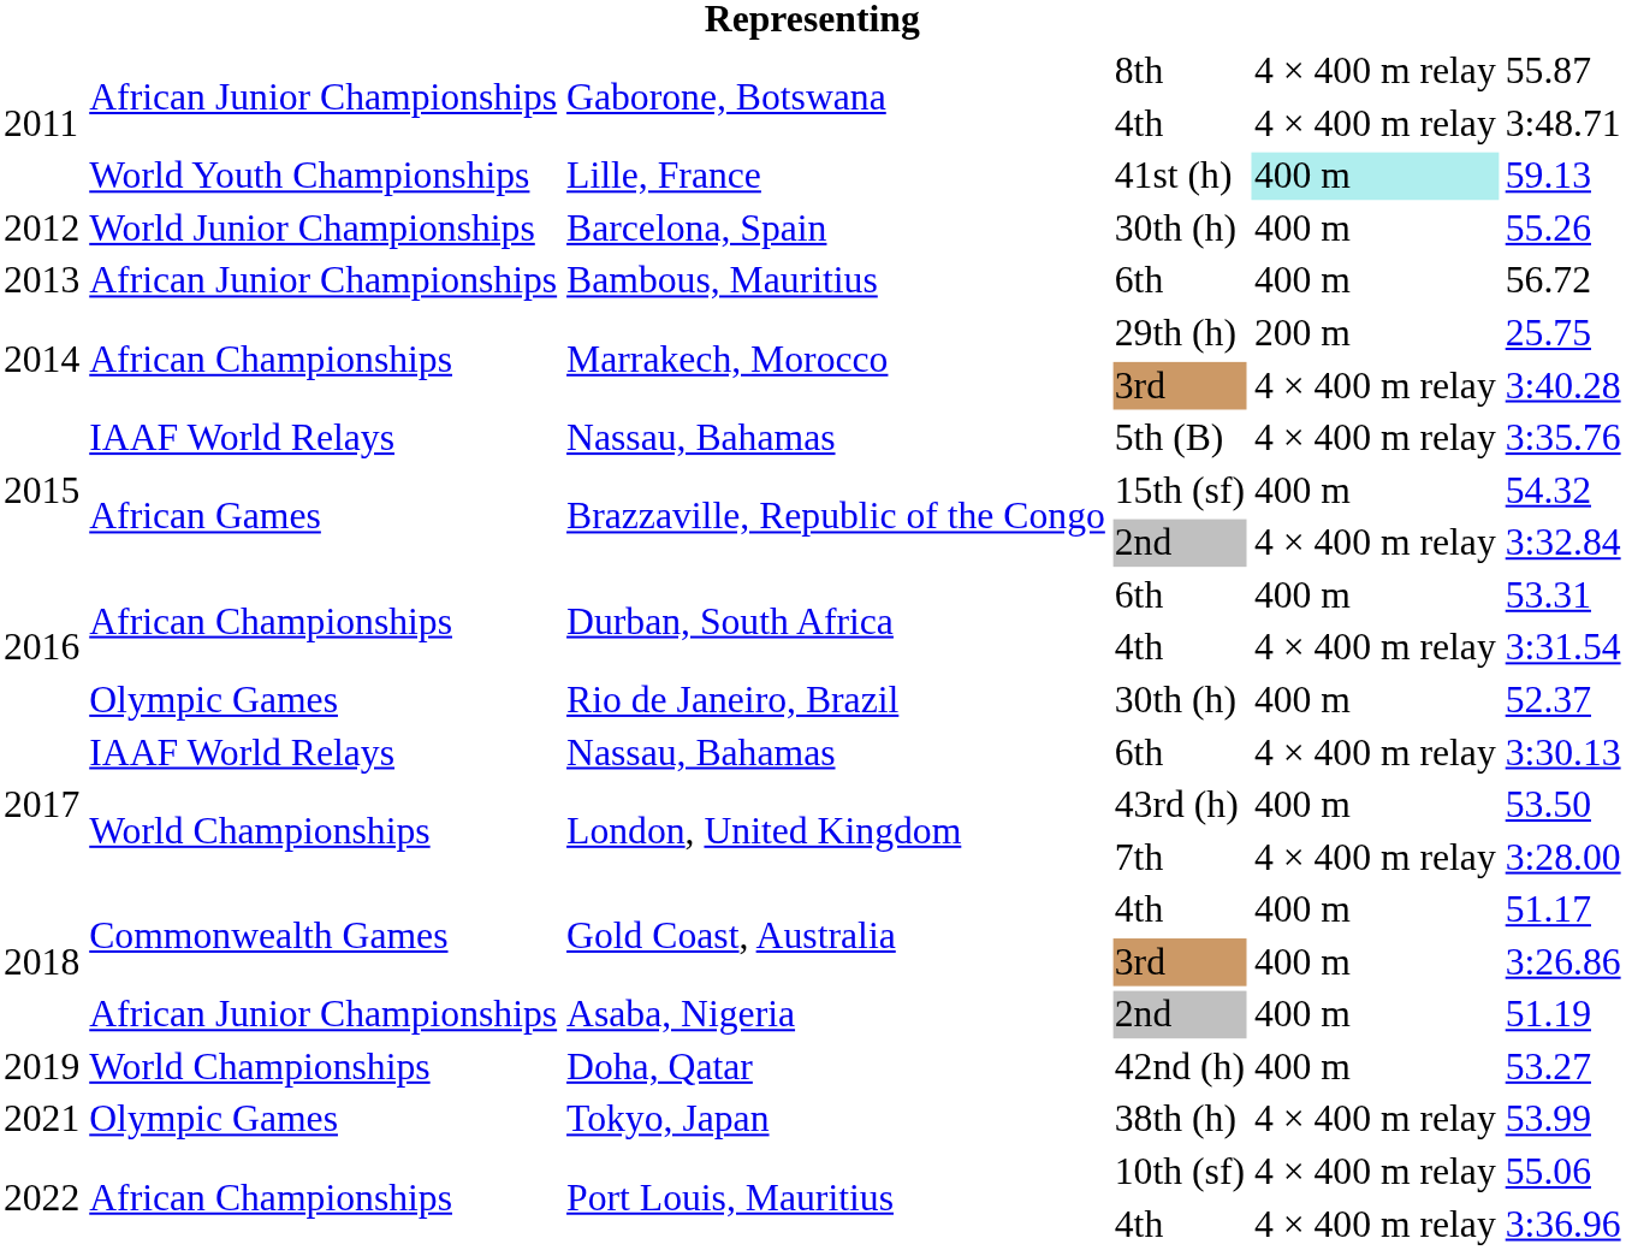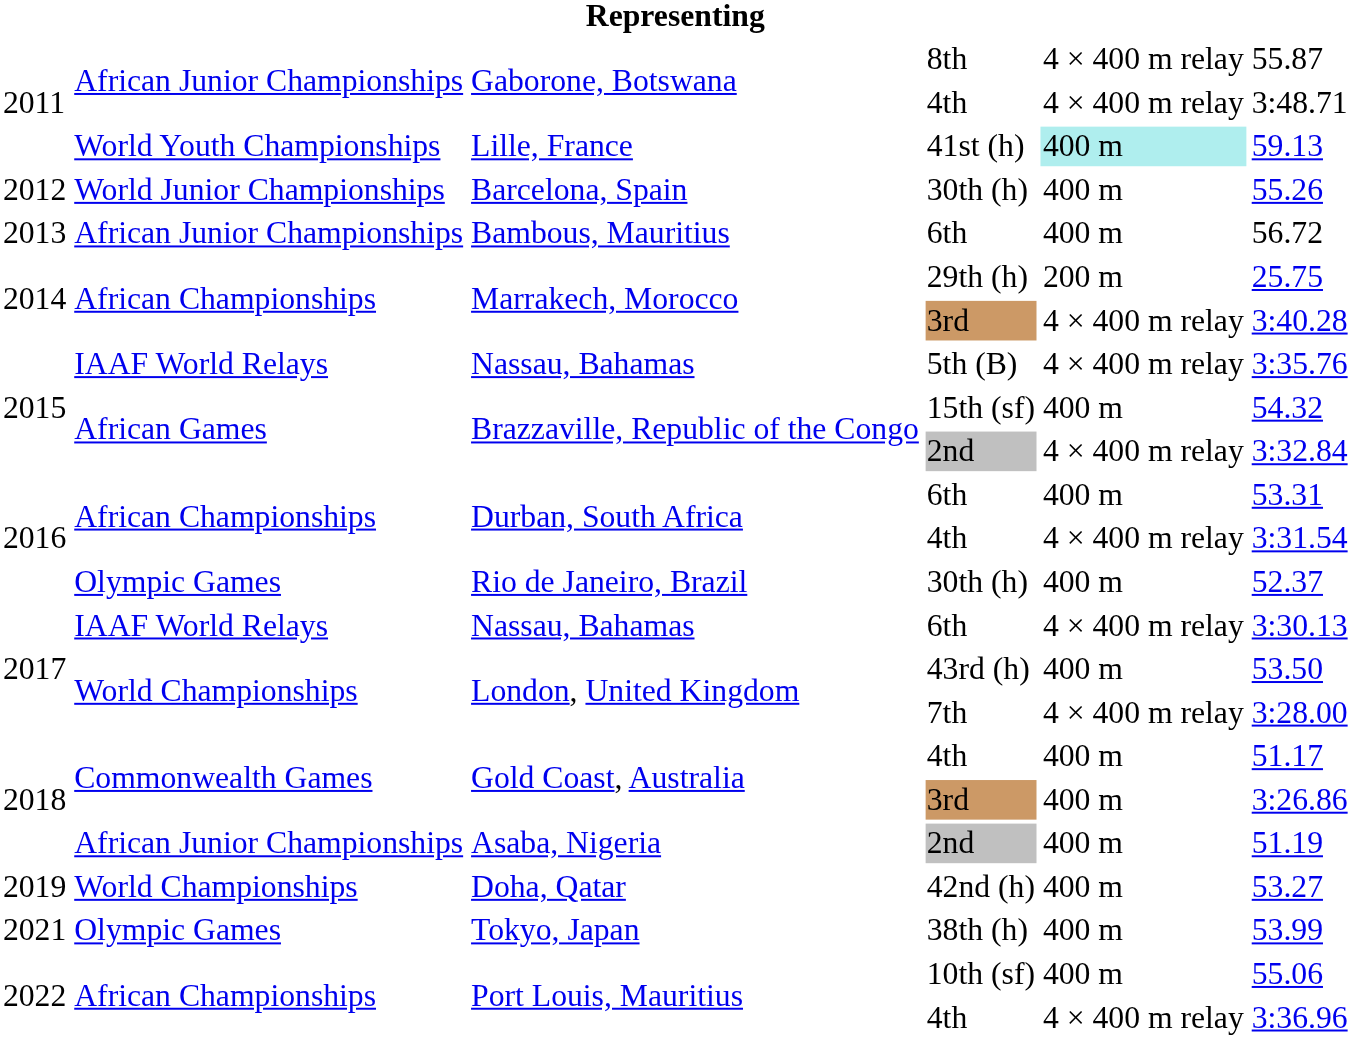 <table>
 <tr>
 <th colspan="6">Representing </th>
 </tr>
 <tr>
 <td rowspan=3>2011</td>
 <td rowspan=2><a href='#'>African Junior Championships</a></td>
 <td rowspan=2><a href='#'>Gaborone, Botswana</a></td>
 <td>8th</td>
 <td>4 × 400 m relay</td>
 <td>55.87</td>
 </tr>
 <tr>
 <td>4th</td>
 <td>4 × 400 m relay</td>
 <td>3:48.71</td>
 </tr>
 <tr>
 <td><a href='#'>World Youth Championships</a></td>
 <td><a href='#'>Lille, France</a></td>
 <td>41st (h)</td>
 <td style="background: paleturquoise;">400 m</td>
 <td><a href='#'>59.13</a></td>
 </tr>
 <tr>
 <td>2012</td>
 <td><a href='#'>World Junior Championships</a></td>
 <td><a href='#'>Barcelona, Spain</a></td>
 <td>30th (h)</td>
 <td>400 m</td>
 <td><a href='#'>55.26</a></td>
 </tr>
 <tr>
 <td>2013</td>
 <td><a href='#'>African Junior Championships</a></td>
 <td><a href='#'>Bambous, Mauritius</a></td>
 <td>6th</td>
 <td>400 m</td>
 <td>56.72</td>
 </tr>
 <tr>
 <td rowspan=2>2014</td>
 <td rowspan=2><a href='#'>African Championships</a></td>
 <td rowspan=2><a href='#'>Marrakech, Morocco</a></td>
 <td>29th (h)</td>
 <td>200 m</td>
 <td><a href='#'>25.75</a></td>
 </tr>
 <tr>
 <td bgcolor=cc9966>3rd</td>
 <td>4 × 400 m relay</td>
 <td><a href='#'>3:40.28</a></td>
 </tr>
 <tr>
 <td rowspan=3>2015</td>
 <td><a href='#'>IAAF World Relays</a></td>
 <td><a href='#'>Nassau, Bahamas</a></td>
 <td>5th (B)</td>
 <td>4 × 400 m relay</td>
 <td><a href='#'>3:35.76</a></td>
 </tr>
 <tr>
 <td rowspan=2><a href='#'>African Games</a></td>
 <td rowspan=2><a href='#'>Brazzaville, Republic of the Congo</a></td>
 <td>15th (sf)</td>
 <td>400 m</td>
 <td><a href='#'>54.32</a></td>
 </tr>
 <tr>
 <td bgcolor=silver>2nd</td>
 <td>4 × 400 m relay</td>
 <td><a href='#'>3:32.84</a></td>
 </tr>
 <tr>
 <td rowspan=3>2016</td>
 <td rowspan=2><a href='#'>African Championships</a></td>
 <td rowspan=2><a href='#'>Durban, South Africa</a></td>
 <td>6th</td>
 <td>400 m</td>
 <td><a href='#'>53.31</a></td>
 </tr>
 <tr>
 <td>4th</td>
 <td>4 × 400 m relay</td>
 <td><a href='#'>3:31.54</a></td>
 </tr>
 <tr>
 <td><a href='#'>Olympic Games</a></td>
 <td><a href='#'>Rio de Janeiro, Brazil</a></td>
 <td>30th (h)</td>
 <td>400 m</td>
 <td><a href='#'>52.37</a></td>
 </tr>
 <tr>
 <td rowspan=3>2017</td>
 <td><a href='#'>IAAF World Relays</a></td>
 <td><a href='#'>Nassau, Bahamas</a></td>
 <td>6th</td>
 <td>4 × 400 m relay</td>
 <td><a href='#'>3:30.13</a></td>
 </tr>
 <tr>
 <td rowspan=2><a href='#'>World Championships</a></td>
 <td rowspan=2><a href='#'>London</a>, <a href='#'>United Kingdom</a></td>
 <td>43rd (h)</td>
 <td>400 m</td>
 <td><a href='#'>53.50</a></td>
 </tr>
 <tr>
 <td>7th</td>
 <td>4 × 400 m relay</td>
 <td><a href='#'>3:28.00</a></td>
 </tr>
 <tr>
 <td rowspan=3>2018</td>
 <td rowspan=2><a href='#'>Commonwealth Games</a></td>
 <td rowspan=2><a href='#'>Gold Coast</a>, <a href='#'>Australia</a></td>
 <td>4th</td>
 <td>400 m</td>
 <td><a href='#'>51.17</a></td>
 </tr>
 <tr>
 <td bgcolor=cc9966>3rd</td>
 <td>400 m</td>
 <td><a href='#'>3:26.86</a></td>
 </tr>
 <tr>
 <td><a href='#'>African Junior Championships</a></td>
 <td><a href='#'>Asaba, Nigeria</a></td>
 <td bgcolor=silver>2nd</td>
 <td>400 m</td>
 <td><a href='#'>51.19</a></td>
 </tr>
 <tr>
 <td>2019</td>
 <td><a href='#'>World Championships</a></td>
 <td><a href='#'>Doha, Qatar</a></td>
 <td>42nd (h)</td>
 <td>400 m</td>
 <td><a href='#'>53.27</a></td>
 </tr>
 <tr>
 <td>2021</td>
 <td><a href='#'>Olympic Games</a></td>
 <td><a href='#'>Tokyo, Japan</a></td>
 <td>38th (h)</td>
-<td>4 × 400 m relay</td>
+<td>400 m</td>
 <td><a href='#'>53.99</a></td>
 </tr>
 <tr>
 <td rowspan=2>2022</td>
 <td rowspan=2><a href='#'>African Championships</a></td>
 <td rowspan=2><a href='#'>Port Louis, Mauritius</a></td>
 <td>10th (sf)</td>
-<td>4 × 400 m relay</td>
+<td>400 m</td>
 <td><a href='#'>55.06</a></td>
 </tr>
 <tr>
 <td>4th</td>
 <td>4 × 400 m relay</td>
 <td><a href='#'>3:36.96</a></td>
 </tr>
 </table>
